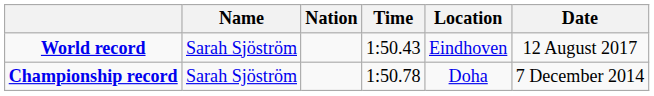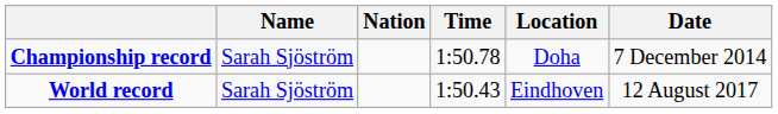 <table class=wikitable style=text-align:center>
 <tr>
 <th></th>
 <th>Name</th>
 <th>Nation</th>
 <th>Time</th>
 <th>Location</th>
 <th>Date</th>
 </tr>
 <tr>
+<td><strong><a href='#'>Championship record</a></strong></td>
+<td align=left><a href='#'>Sarah Sjöström</a></td>
+<td align=left></td>
+<td align=left>1:50.78</td>
+<td><a href='#'>Doha</a></td>
+<td>7 December 2014</td>
+</tr>
+<tr>
 <td><strong><a href='#'>World record</a></strong></td>
 <td align=left><a href='#'>Sarah Sjöström</a></td>
 <td align=left></td>
 <td align=left>1:50.43</td>
 <td><a href='#'>Eindhoven</a></td>
 <td>12 August 2017</td>
 </tr>
-<tr>
-<td><strong><a href='#'>Championship record</a></strong></td>
-<td align=left><a href='#'>Sarah Sjöström</a></td>
-<td align=left></td>
-<td align=left>1:50.78</td>
-<td><a href='#'>Doha</a></td>
-<td>7 December 2014</td>
-</tr>
 </table>
